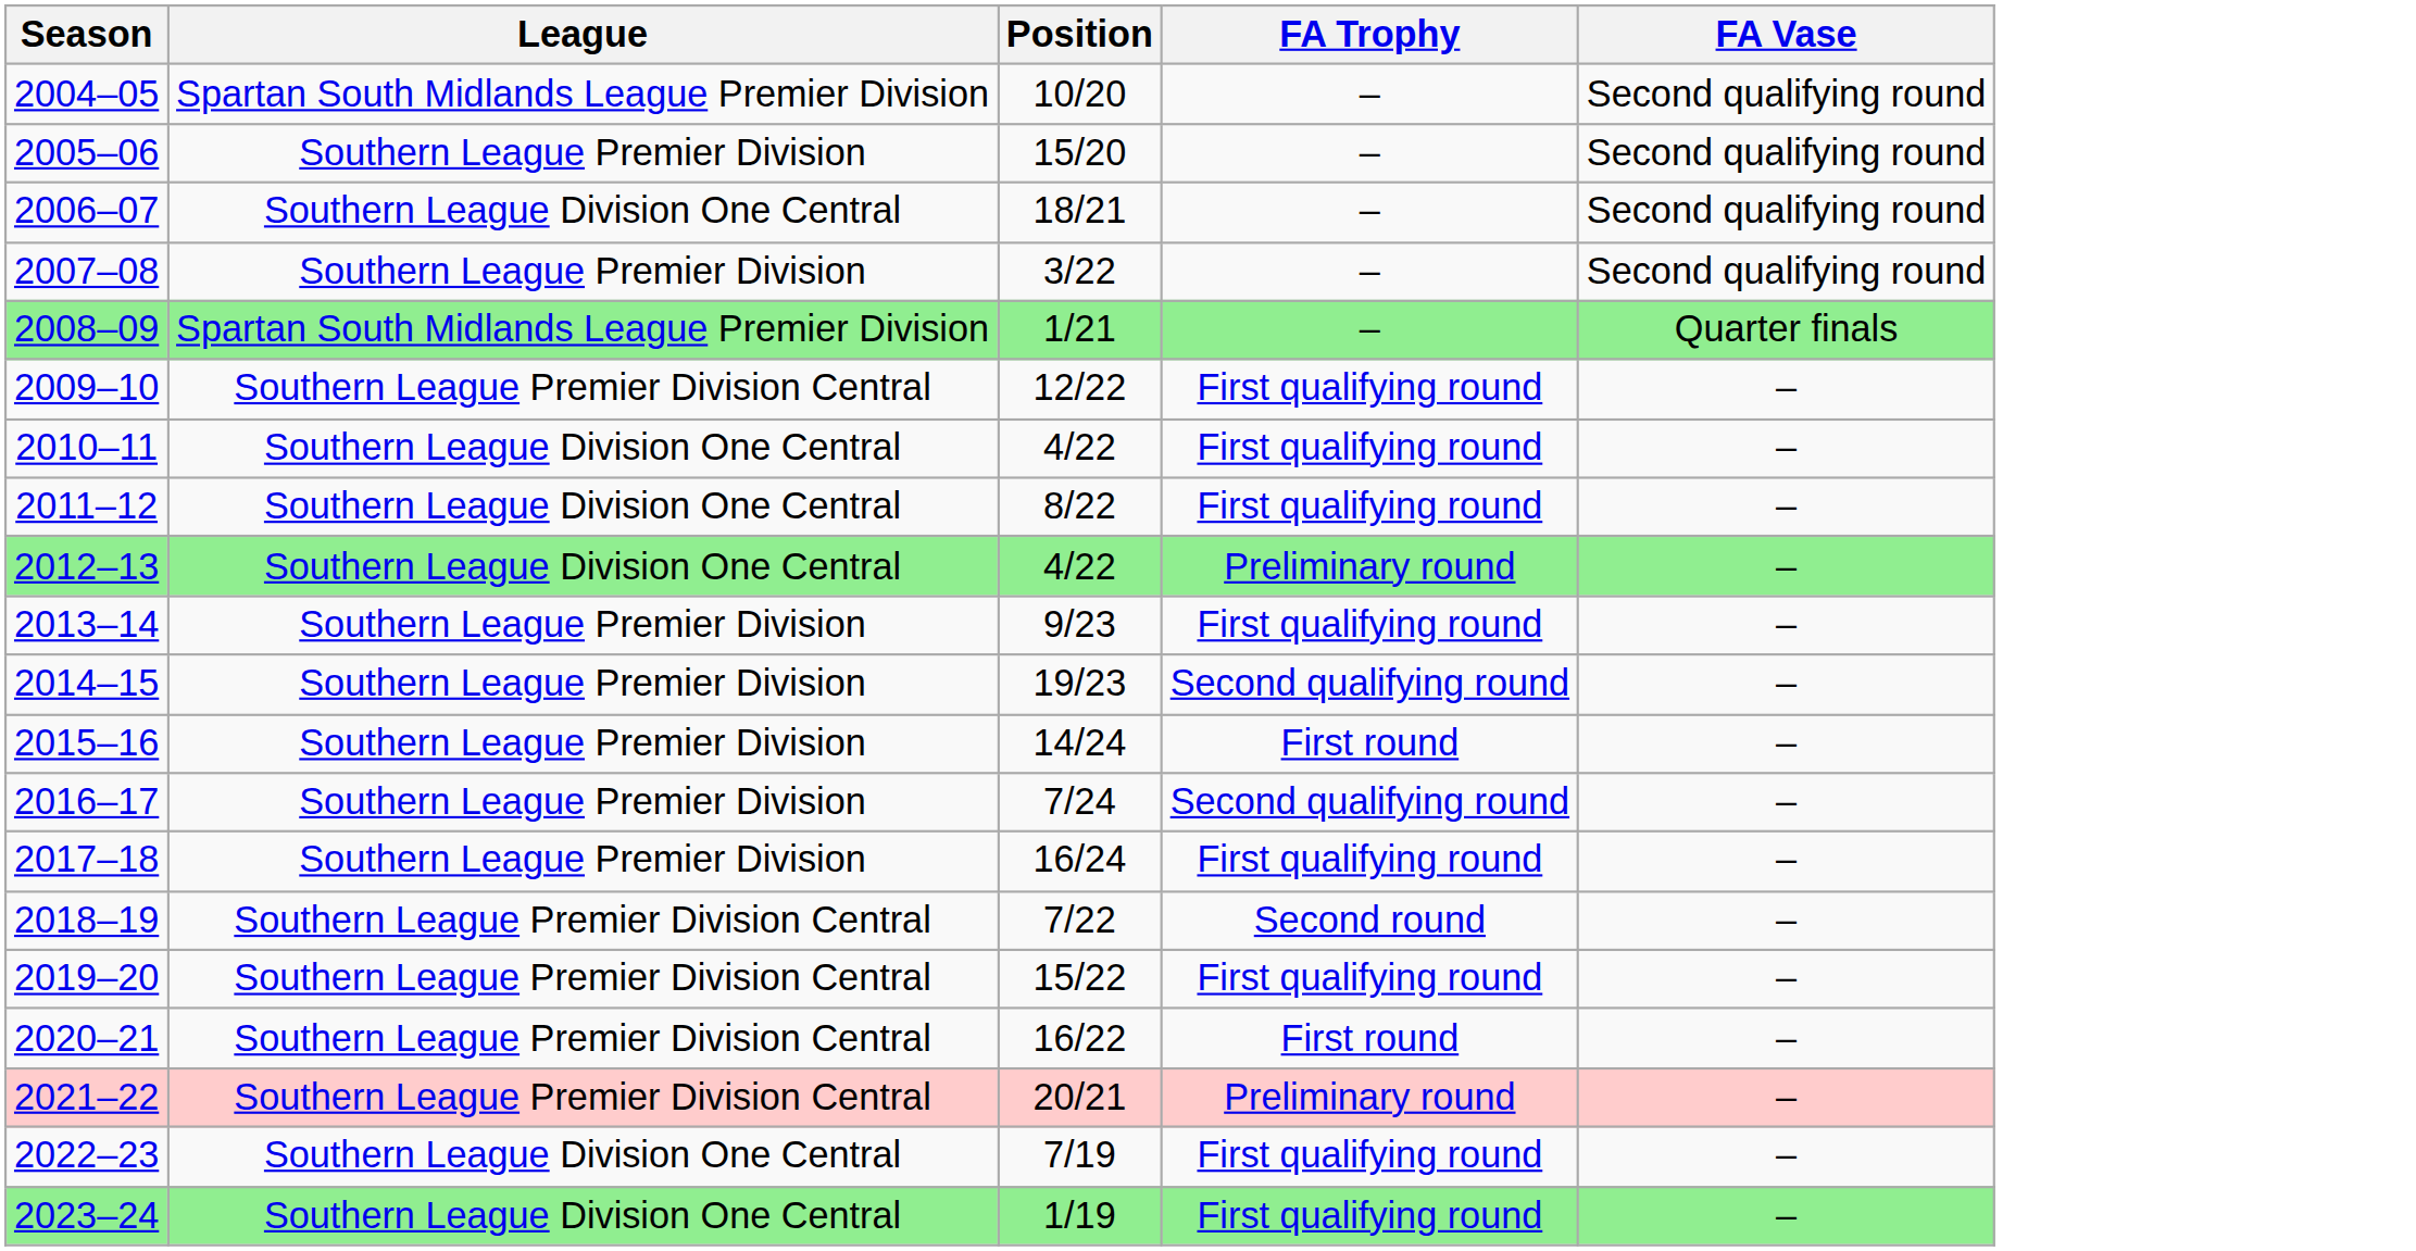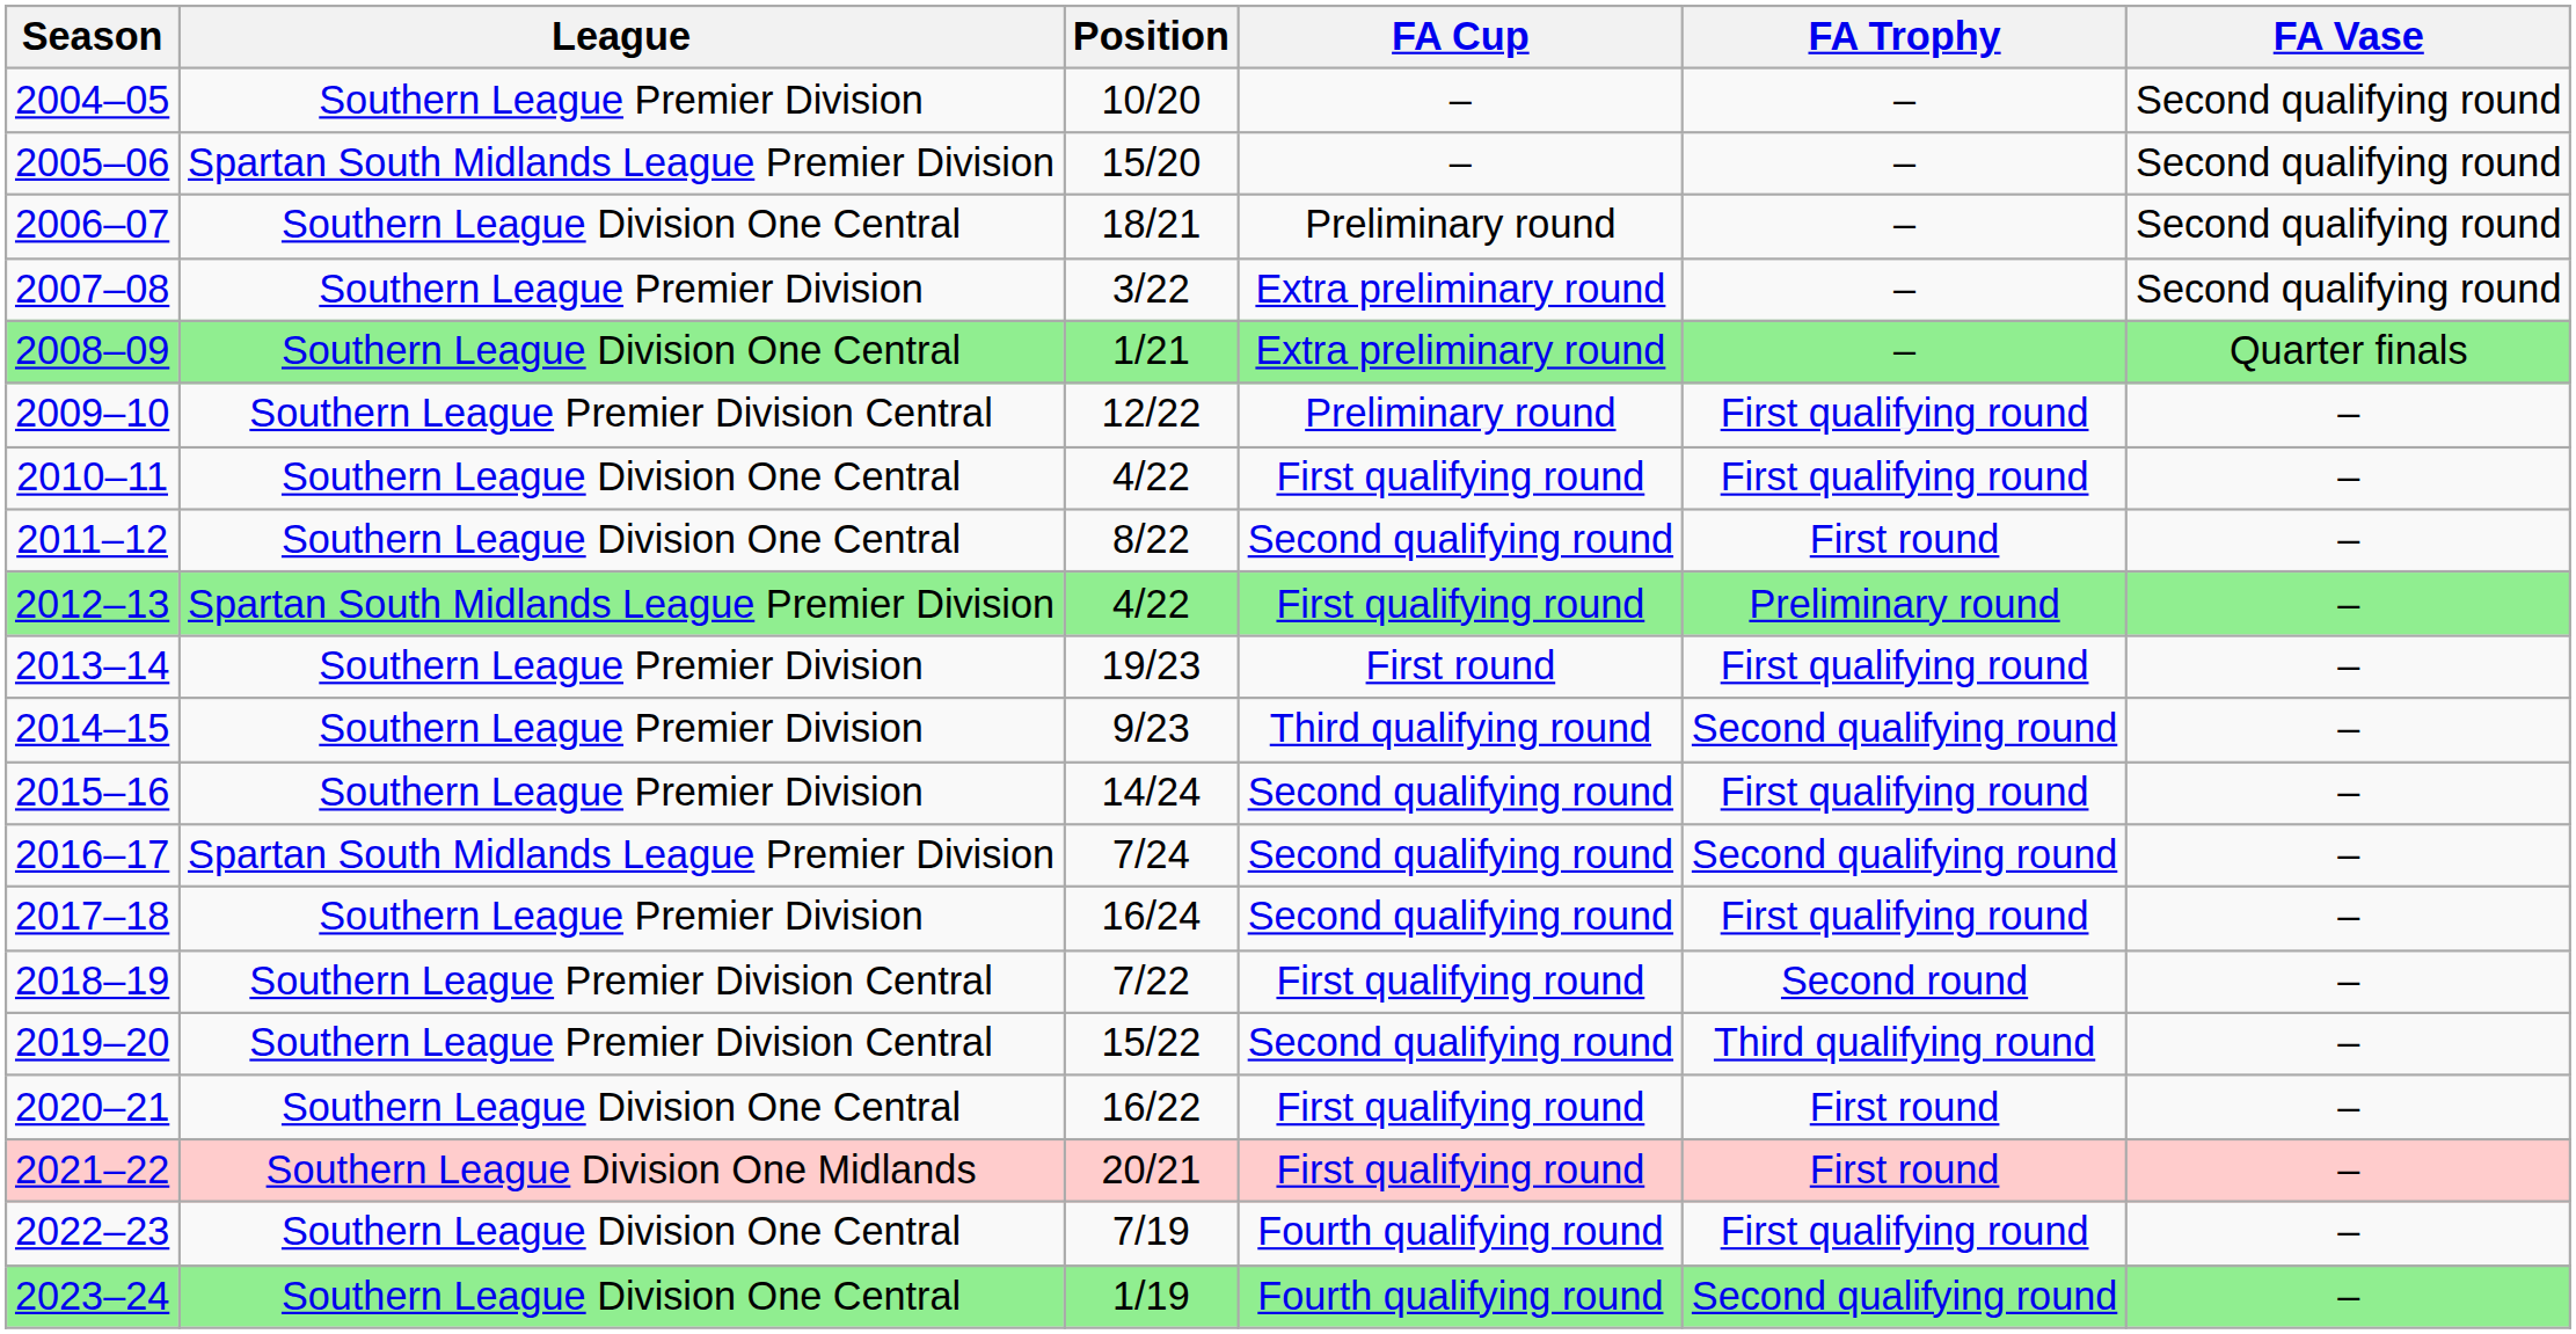 <table class="wikitable collapsible collapsed" style=text-align:center>
 <tr>
 <th>Season</th>
 <th>League</th>
 <th>Position</th>
+<th><a href='#'>FA Cup</a></th>
 <th><a href='#'>FA Trophy</a></th>
 <th><a href='#'>FA Vase</a></th>
 </tr>
 <tr>
 <td><a href='#'>2004–05</a></td>
-<td><a href='#'>Spartan South Midlands League</a> Premier Division</td>
+<td><a href='#'>Southern League</a> Premier Division</td>
 <td>10/20</td>
+<td>–</td>
 <td>–</td>
 <td>Second qualifying round</td>
 </tr>
 <tr>
 <td><a href='#'>2005–06</a></td>
-<td><a href='#'>Southern League</a> Premier Division</td>
+<td><a href='#'>Spartan South Midlands League</a> Premier Division</td>
 <td>15/20</td>
+<td>–</td>
 <td>–</td>
 <td>Second qualifying round</td>
 </tr>
 <tr>
 <td><a href='#'>2006–07</a></td>
 <td><a href='#'>Southern League</a> Division One Central</td>
 <td>18/21</td>
+<td>Preliminary round</td>
 <td>–</td>
 <td>Second qualifying round</td>
 </tr>
 <tr>
 <td><a href='#'>2007–08</a></td>
 <td><a href='#'>Southern League</a> Premier Division</td>
 <td>3/22</td>
+<td><a href='#'>Extra preliminary round</a></td>
 <td>–</td>
 <td>Second qualifying round</td>
 </tr>
 <tr style="background: #90EE90">
 <td><a href='#'>2008–09</a></td>
-<td><a href='#'>Spartan South Midlands League</a> Premier Division</td>
+<td><a href='#'>Southern League</a> Division One Central</td>
 <td>1/21</td>
+<td><a href='#'>Extra preliminary round</a></td>
 <td>–</td>
 <td>Quarter finals</td>
 </tr>
 <tr>
 <td><a href='#'>2009–10</a></td>
 <td><a href='#'>Southern League</a> Premier Division Central</td>
 <td>12/22</td>
+<td><a href='#'>Preliminary round</a></td>
 <td><a href='#'>First qualifying round</a></td>
 <td>–</td>
 </tr>
 <tr>
 <td><a href='#'>2010–11</a></td>
 <td><a href='#'>Southern League</a> Division One Central</td>
 <td>4/22</td>
 <td><a href='#'>First qualifying round</a></td>
+<td><a href='#'>First qualifying round</a></td>
 <td>–</td>
 </tr>
 <tr>
 <td><a href='#'>2011–12</a></td>
 <td><a href='#'>Southern League</a> Division One Central</td>
 <td>8/22</td>
-<td><a href='#'>First qualifying round</a></td>
+<td><a href='#'>Second qualifying round</a></td>
+<td><a href='#'>First round</a></td>
 <td>–</td>
 </tr>
 <tr style="background: #90EE90">
 <td><a href='#'>2012–13</a></td>
-<td><a href='#'>Southern League</a> Division One Central</td>
+<td><a href='#'>Spartan South Midlands League</a> Premier Division</td>
 <td>4/22</td>
+<td><a href='#'>First qualifying round</a></td>
 <td><a href='#'>Preliminary round</a></td>
 <td>–</td>
 </tr>
 <tr>
 <td><a href='#'>2013–14</a></td>
 <td><a href='#'>Southern League</a> Premier Division</td>
-<td>9/23</td>
+<td>19/23</td>
+<td><a href='#'>First round</a></td>
 <td><a href='#'>First qualifying round</a></td>
 <td>–</td>
 </tr>
 <tr>
 <td><a href='#'>2014–15</a></td>
 <td><a href='#'>Southern League</a> Premier Division</td>
-<td>19/23</td>
+<td>9/23</td>
+<td><a href='#'>Third qualifying round</a></td>
 <td><a href='#'>Second qualifying round</a></td>
 <td>–</td>
 </tr>
 <tr>
 <td><a href='#'>2015–16</a></td>
 <td><a href='#'>Southern League</a> Premier Division</td>
 <td>14/24</td>
-<td><a href='#'>First round</a></td>
+<td><a href='#'>Second qualifying round</a></td>
+<td><a href='#'>First qualifying round</a></td>
 <td>–</td>
 </tr>
 <tr>
 <td><a href='#'>2016–17</a></td>
-<td><a href='#'>Southern League</a> Premier Division</td>
+<td><a href='#'>Spartan South Midlands League</a> Premier Division</td>
 <td>7/24</td>
+<td><a href='#'>Second qualifying round</a></td>
 <td><a href='#'>Second qualifying round</a></td>
 <td>–</td>
 </tr>
 <tr>
 <td><a href='#'>2017–18</a></td>
 <td><a href='#'>Southern League</a> Premier Division</td>
 <td>16/24</td>
+<td><a href='#'>Second qualifying round</a></td>
 <td><a href='#'>First qualifying round</a></td>
 <td>–</td>
 </tr>
 <tr>
 <td><a href='#'>2018–19</a></td>
 <td><a href='#'>Southern League</a> Premier Division Central</td>
 <td>7/22</td>
+<td><a href='#'>First qualifying round</a></td>
 <td><a href='#'>Second round</a></td>
 <td>–</td>
 </tr>
 <tr>
 <td><a href='#'>2019–20</a></td>
 <td><a href='#'>Southern League</a> Premier Division Central</td>
 <td>15/22</td>
-<td><a href='#'>First qualifying round</a></td>
+<td><a href='#'>Second qualifying round</a></td>
+<td><a href='#'>Third qualifying round</a></td>
 <td>–</td>
 </tr>
 <tr>
 <td><a href='#'>2020–21</a></td>
-<td><a href='#'>Southern League</a> Premier Division Central</td>
+<td><a href='#'>Southern League</a> Division One Central</td>
 <td>16/22</td>
+<td><a href='#'>First qualifying round</a></td>
 <td><a href='#'>First round</a></td>
 <td>–</td>
 </tr>
 <tr bgcolor="#ffcccc">
 <td><a href='#'>2021–22</a></td>
-<td><a href='#'>Southern League</a> Premier Division Central</td>
+<td><a href='#'>Southern League</a> Division One Midlands</td>
 <td>20/21</td>
-<td><a href='#'>Preliminary round</a></td>
+<td><a href='#'>First qualifying round</a></td>
+<td><a href='#'>First round</a></td>
 <td>–</td>
 </tr>
 <tr>
 <td><a href='#'>2022–23</a></td>
 <td><a href='#'>Southern League</a> Division One Central</td>
 <td>7/19</td>
+<td><a href='#'>Fourth qualifying round</a></td>
 <td><a href='#'>First qualifying round</a></td>
 <td>–</td>
 </tr>
 <tr style="background: #90EE90">
 <td><a href='#'>2023–24</a></td>
 <td><a href='#'>Southern League</a> Division One Central</td>
 <td>1/19</td>
-<td><a href='#'>First qualifying round</a></td>
+<td><a href='#'>Fourth qualifying round</a></td>
+<td><a href='#'>Second qualifying round</a></td>
 <td>–</td>
 </tr>
 </table>
